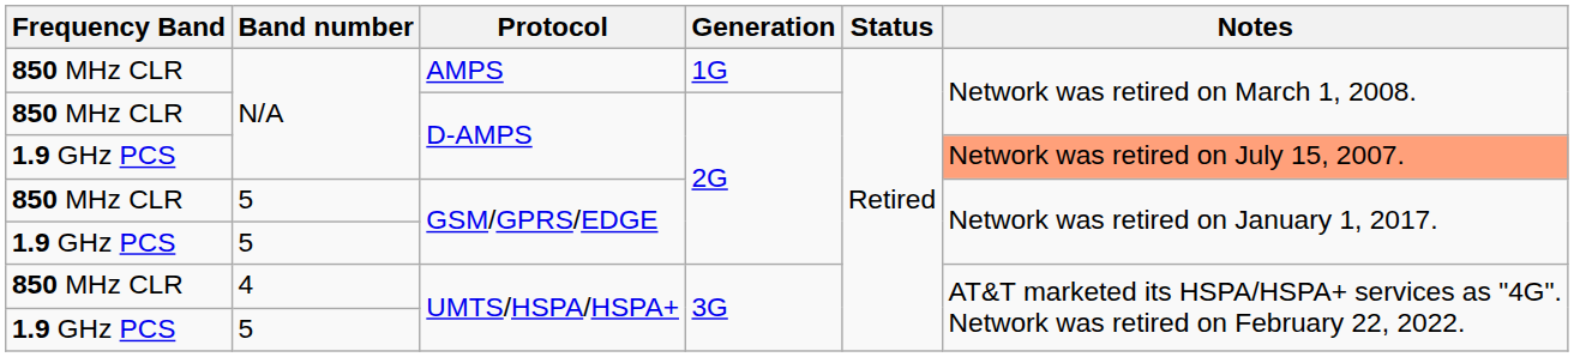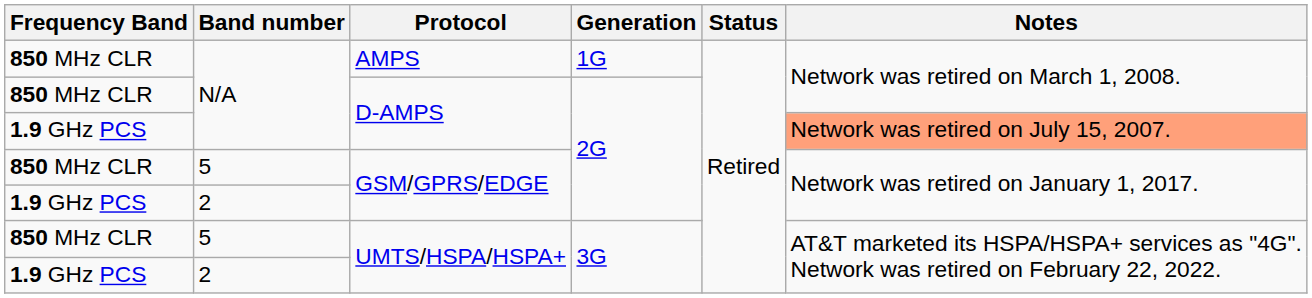 <table class="wikitable sortable">
 <tr>
 <th>Frequency Band</th>
 <th>Band number</th>
 <th>Protocol</th>
 <th>Generation</th>
 <th>Status</th>
 <th>Notes</th>
 </tr>
 <tr>
 <td><strong>850</strong> MHz CLR</td>
 <td rowspan="3">N/A</td>
 <td rowspan="1"><a href='#'>AMPS</a></td>
 <td rowspan="1"><a href='#'>1G</a></td>
 <td rowspan="7">Retired</td>
 <td rowspan="2">Network was retired on March 1, 2008.</td>
 </tr>
 <tr>
 <td><strong>850</strong> MHz CLR</td>
 <td rowspan="2"><a href='#'>D-AMPS</a></td>
 <td rowspan="4"><a href='#'>2G</a></td>
 </tr>
 <tr>
 <td><strong>1.9</strong> GHz <a href='#'>PCS</a></td>
 <td rowspan="1" style="background: lightsalmon;">Network was retired on July 15, 2007.</td>
 </tr>
 <tr>
 <td><strong>850</strong> MHz CLR</td>
 <td>5</td>
 <td rowspan="2"><a href='#'>GSM</a>/<a href='#'>GPRS</a>/<a href='#'>EDGE</a></td>
 <td rowspan="2">Network was retired on January 1, 2017.</td>
 </tr>
 <tr>
 <td><strong>1.9</strong> GHz <a href='#'>PCS</a></td>
-<td>5</td>
+<td>2</td>
 </tr>
 <tr>
 <td><strong>850</strong> MHz CLR</td>
-<td>4</td>
+<td>5</td>
 <td rowspan="2"><a href='#'>UMTS</a>/<a href='#'>HSPA</a>/<a href='#'>HSPA+</a></td>
 <td rowspan="2"><a href='#'>3G</a></td>
 <td rowspan="2">AT&T marketed its HSPA/HSPA+ services as "4G". <br> Network was retired on February 22, 2022.</td>
 </tr>
 <tr>
 <td><strong>1.9</strong> GHz <a href='#'>PCS</a></td>
-<td>5</td>
+<td>2</td>
 </tr>
 </table>
